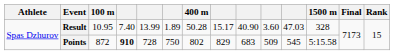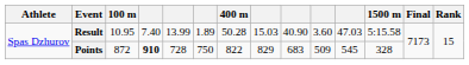 <table class="wikitable" style="font-size:90%">
 <tr>
 <th>Athlete</th>
 <th>Event</th>
 <th>100 m</th>
 <th></th>
 <th></th>
 <th></th>
 <th>400 m</th>
 <th></th>
 <th></th>
 <th></th>
 <th></th>
 <th>1500 m</th>
 <th>Final</th>
 <th>Rank</th>
 </tr>
 <tr align=center>
 <td rowspan=2 align=left><a href='#'>Spas Dzhurov</a></td>
 <th style="font-size:95%">Result</th>
 <td>10.95</td>
 <td>7.40</td>
 <td>13.99</td>
 <td>1.89</td>
 <td>50.28</td>
-<td>15.17</td>
+<td>15.03</td>
 <td>40.90</td>
 <td>3.60</td>
 <td>47.03</td>
-<td>328</td>
+<td>5:15.58</td>
 <td rowspan=2>7173</td>
 <td rowspan=2>15</td>
 </tr>
 <tr align=center>
 <th style="font-size:95%">Points</th>
 <td>872</td>
 <td><strong>910</strong></td>
 <td>728</td>
 <td>750</td>
-<td>802</td>
+<td>822</td>
 <td>829</td>
 <td>683</td>
 <td>509</td>
 <td>545</td>
-<td>5:15.58</td>
+<td>328</td>
 </tr>
 </table>
